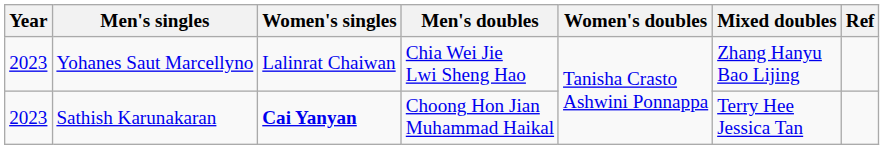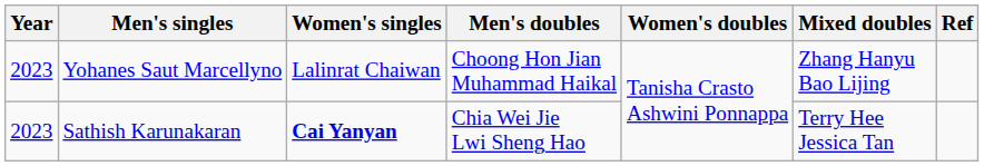 <table class=wikitable style="font-size:90%;">
 <tr>
 <th>Year</th>
 <th>Men's singles</th>
 <th>Women's singles</th>
 <th>Men's doubles</th>
 <th>Women's doubles</th>
 <th>Mixed doubles</th>
 <th>Ref</th>
 </tr>
 <tr>
 <td><a href='#'>2023</a></td>
 <td> <a href='#'>Yohanes Saut Marcellyno</a></td>
 <td> <a href='#'>Lalinrat Chaiwan</a></td>
-<td> <a href='#'>Chia Wei Jie</a><br> <a href='#'>Lwi Sheng Hao</a></td>
+<td> <a href='#'>Choong Hon Jian</a><br> <a href='#'>Muhammad Haikal</a></td>
 <td rowspan="2"> <a href='#'>Tanisha Crasto</a><br> <a href='#'>Ashwini Ponnappa</a></td>
 <td> <a href='#'>Zhang Hanyu</a><br> <a href='#'>Bao Lijing</a></td>
 <td></td>
 </tr>
 <tr>
 <td><a href='#'>2023</a></td>
 <td> <a href='#'>Sathish Karunakaran</a></td>
 <td><strong> <a href='#'>Cai Yanyan</a></strong></td>
-<td> <a href='#'>Choong Hon Jian</a><br> <a href='#'>Muhammad Haikal</a></td>
+<td> <a href='#'>Chia Wei Jie</a><br> <a href='#'>Lwi Sheng Hao</a></td>
 <td> <a href='#'>Terry Hee</a><br> <a href='#'>Jessica Tan</a></td>
 <td></td>
 </tr>
 </table>
